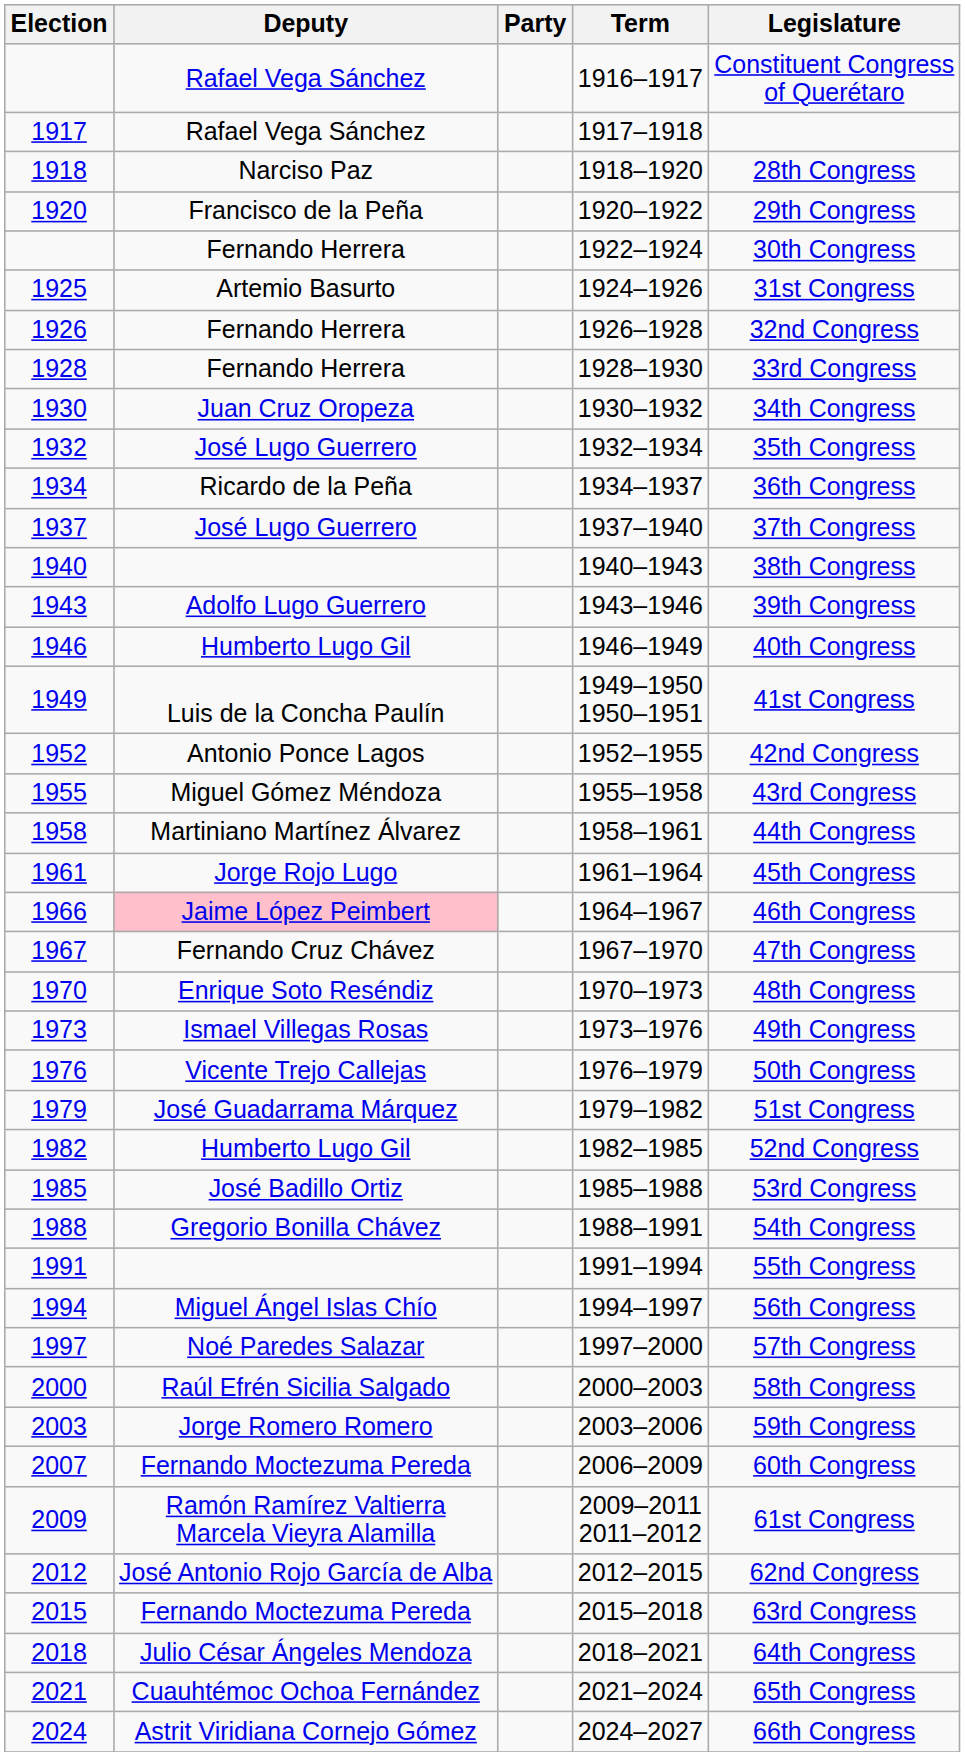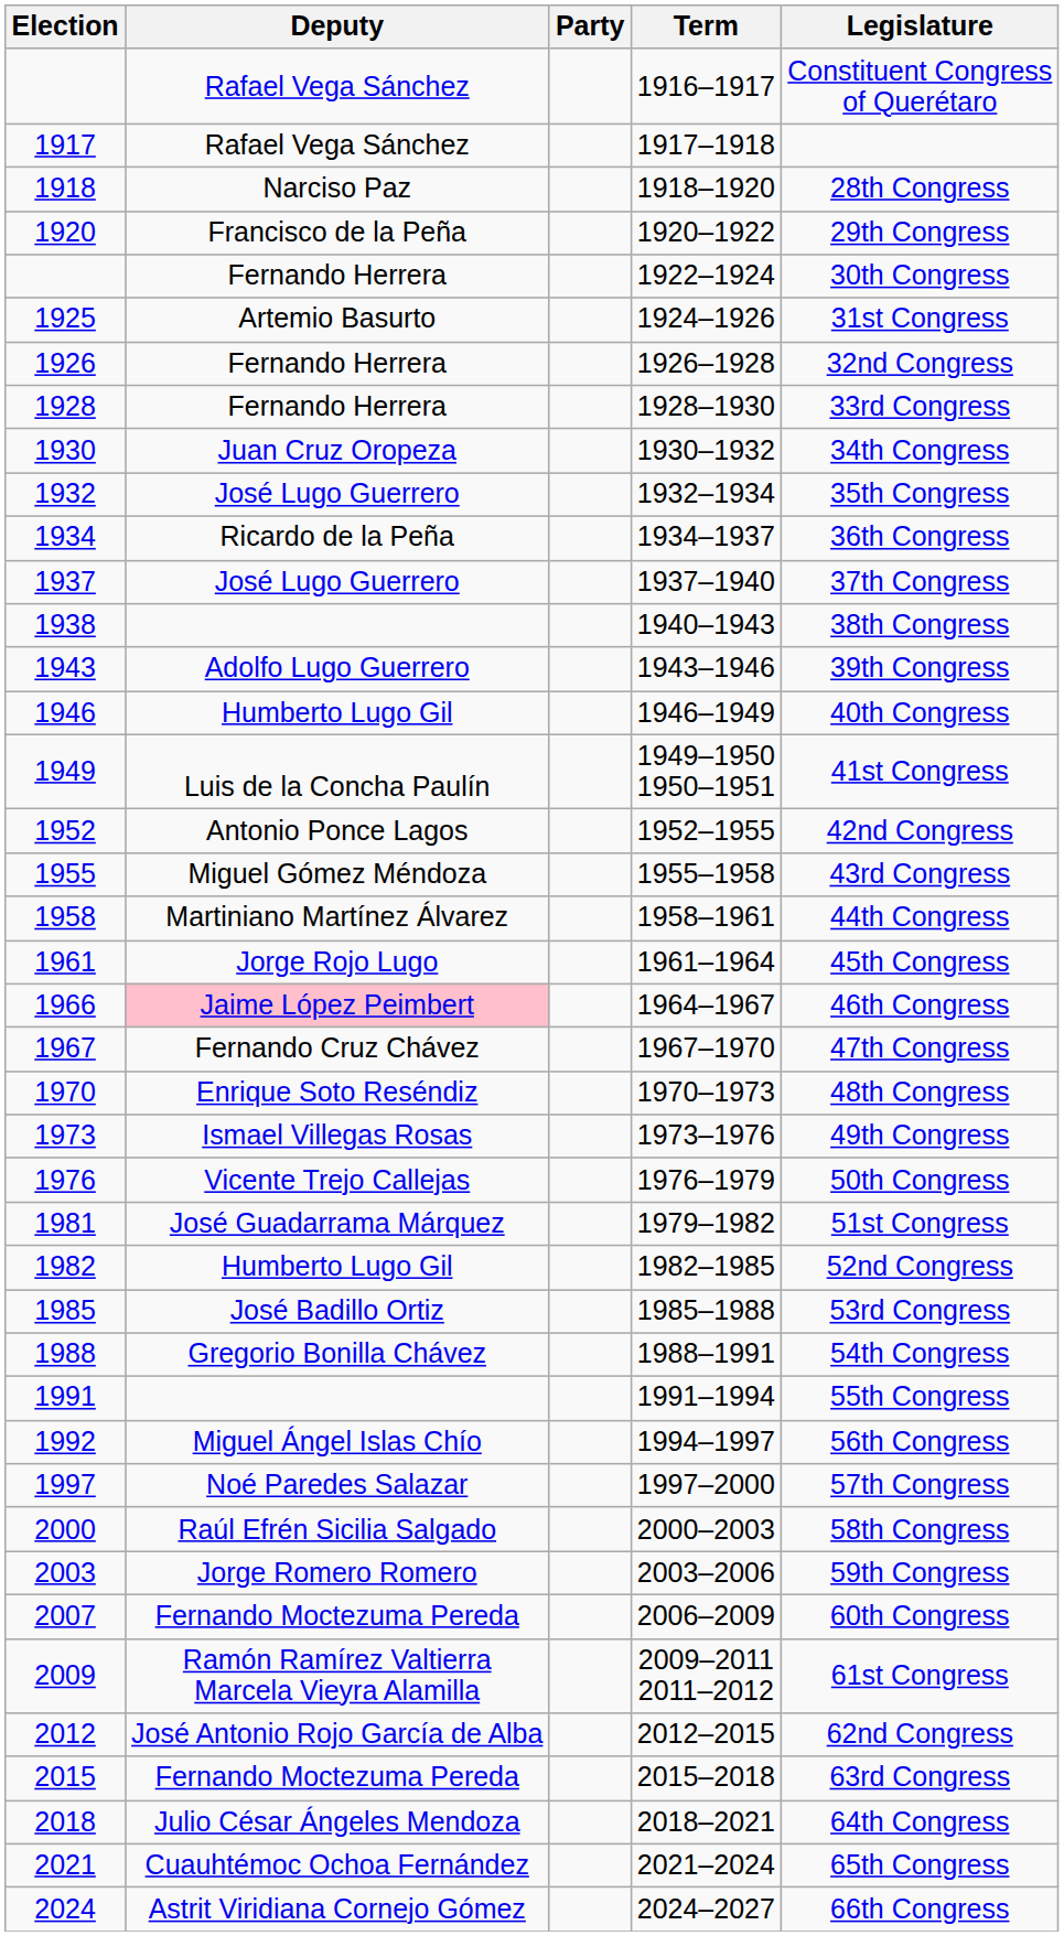 <table class="wikitable sortable" style="text-align: center">
 <tr>
 <th>Election</th>
 <th class="unsortable">Deputy</th>
 <th class="unsortable">Party</th>
 <th class="unsortable">Term</th>
 <th class="unsortable">Legislature</th>
 </tr>
 <tr>
 <td></td>
 <td><a href='#'>Rafael Vega Sánchez</a></td>
 <td></td>
 <td>1916–1917</td>
 <td><a href='#'>Constituent Congress<br>of Querétaro</a></td>
 </tr>
 <tr>
 <td><a href='#'>1917</a></td>
 <td>Rafael Vega Sánchez</td>
 <td></td>
 <td>1917–1918</td>
 <td></td>
 </tr>
 <tr>
 <td><a href='#'>1918</a></td>
 <td>Narciso Paz</td>
 <td></td>
 <td>1918–1920</td>
 <td><a href='#'>28th Congress</a></td>
 </tr>
 <tr>
 <td><a href='#'>1920</a></td>
 <td>Francisco de la Peña</td>
 <td></td>
 <td>1920–1922</td>
 <td><a href='#'>29th Congress</a></td>
 </tr>
 <tr>
 <td></td>
 <td>Fernando Herrera</td>
 <td></td>
 <td>1922–1924</td>
 <td><a href='#'>30th Congress</a></td>
 </tr>
 <tr>
 <td><a href='#'>1925</a></td>
 <td>Artemio Basurto</td>
 <td></td>
 <td>1924–1926</td>
 <td><a href='#'>31st Congress</a></td>
 </tr>
 <tr>
 <td><a href='#'>1926</a></td>
 <td>Fernando Herrera</td>
 <td></td>
 <td>1926–1928</td>
 <td><a href='#'>32nd Congress</a></td>
 </tr>
 <tr>
 <td><a href='#'>1928</a></td>
 <td>Fernando Herrera</td>
 <td></td>
 <td>1928–1930</td>
 <td><a href='#'>33rd Congress</a></td>
 </tr>
 <tr>
 <td><a href='#'>1930</a></td>
 <td><a href='#'>Juan Cruz Oropeza</a></td>
 <td></td>
 <td>1930–1932</td>
 <td><a href='#'>34th Congress</a></td>
 </tr>
 <tr>
 <td><a href='#'>1932</a></td>
 <td><a href='#'>José Lugo Guerrero</a></td>
 <td></td>
 <td>1932–1934</td>
 <td><a href='#'>35th Congress</a></td>
 </tr>
 <tr>
 <td><a href='#'>1934</a></td>
 <td>Ricardo de la Peña</td>
 <td></td>
 <td>1934–1937</td>
 <td><a href='#'>36th Congress</a></td>
 </tr>
 <tr>
 <td><a href='#'>1937</a></td>
 <td><a href='#'>José Lugo Guerrero</a></td>
 <td></td>
 <td>1937–1940</td>
 <td><a href='#'>37th Congress</a></td>
 </tr>
 <tr>
-<td><a href='#'>1940</a></td>
+<td><a href='#'>1938</a></td>
 <td></td>
 <td></td>
 <td>1940–1943</td>
 <td><a href='#'>38th Congress</a></td>
 </tr>
 <tr>
 <td><a href='#'>1943</a></td>
 <td><a href='#'>Adolfo Lugo Guerrero</a></td>
 <td></td>
 <td>1943–1946</td>
 <td><a href='#'>39th Congress</a></td>
 </tr>
 <tr>
 <td><a href='#'>1946</a></td>
 <td><a href='#'>Humberto Lugo Gil</a></td>
 <td></td>
 <td>1946–1949</td>
 <td><a href='#'>40th Congress</a></td>
 </tr>
 <tr>
 <td><a href='#'>1949</a></td>
 <td><br>Luis de la Concha Paulín</td>
 <td></td>
 <td>1949–1950<br>1950–1951</td>
 <td><a href='#'>41st Congress</a></td>
 </tr>
 <tr>
 <td><a href='#'>1952</a></td>
 <td>Antonio Ponce Lagos</td>
 <td></td>
 <td>1952–1955</td>
 <td><a href='#'>42nd Congress</a></td>
 </tr>
 <tr>
 <td><a href='#'>1955</a></td>
 <td>Miguel Gómez Méndoza</td>
 <td></td>
 <td>1955–1958</td>
 <td><a href='#'>43rd Congress</a></td>
 </tr>
 <tr>
 <td><a href='#'>1958</a></td>
 <td>Martiniano Martínez Álvarez</td>
 <td></td>
 <td>1958–1961</td>
 <td><a href='#'>44th Congress</a></td>
 </tr>
 <tr>
 <td><a href='#'>1961</a></td>
 <td><a href='#'>Jorge Rojo Lugo</a></td>
 <td></td>
 <td>1961–1964</td>
 <td><a href='#'>45th Congress</a></td>
 </tr>
 <tr>
 <td><a href='#'>1966</a></td>
 <td style="background: pink;"><a href='#'>Jaime López Peimbert</a></td>
 <td></td>
 <td>1964–1967</td>
 <td><a href='#'>46th Congress</a></td>
 </tr>
 <tr>
 <td><a href='#'>1967</a></td>
 <td>Fernando Cruz Chávez</td>
 <td></td>
 <td>1967–1970</td>
 <td><a href='#'>47th Congress</a></td>
 </tr>
 <tr>
 <td><a href='#'>1970</a></td>
 <td><a href='#'>Enrique Soto Reséndiz</a></td>
 <td></td>
 <td>1970–1973</td>
 <td><a href='#'>48th Congress</a></td>
 </tr>
 <tr>
 <td><a href='#'>1973</a></td>
 <td><a href='#'>Ismael Villegas Rosas</a></td>
 <td></td>
 <td>1973–1976</td>
 <td><a href='#'>49th Congress</a></td>
 </tr>
 <tr>
 <td><a href='#'>1976</a></td>
 <td><a href='#'>Vicente Trejo Callejas</a></td>
 <td></td>
 <td>1976–1979</td>
 <td><a href='#'>50th Congress</a></td>
 </tr>
 <tr>
-<td><a href='#'>1979</a></td>
+<td><a href='#'>1981</a></td>
 <td><a href='#'>José Guadarrama Márquez</a></td>
 <td></td>
 <td>1979–1982</td>
 <td><a href='#'>51st Congress</a></td>
 </tr>
 <tr>
 <td><a href='#'>1982</a></td>
 <td><a href='#'>Humberto Lugo Gil</a></td>
 <td></td>
 <td>1982–1985</td>
 <td><a href='#'>52nd Congress</a></td>
 </tr>
 <tr>
 <td><a href='#'>1985</a></td>
 <td><a href='#'>José Badillo Ortiz</a></td>
 <td></td>
 <td>1985–1988</td>
 <td><a href='#'>53rd Congress</a></td>
 </tr>
 <tr>
 <td><a href='#'>1988</a></td>
 <td><a href='#'>Gregorio Bonilla Chávez</a></td>
 <td></td>
 <td>1988–1991</td>
 <td><a href='#'>54th Congress</a></td>
 </tr>
 <tr>
 <td><a href='#'>1991</a></td>
 <td></td>
 <td></td>
 <td>1991–1994</td>
 <td><a href='#'>55th Congress</a></td>
 </tr>
 <tr>
-<td><a href='#'>1994</a></td>
+<td><a href='#'>1992</a></td>
 <td><a href='#'>Miguel Ángel Islas Chío</a></td>
 <td></td>
 <td>1994–1997</td>
 <td><a href='#'>56th Congress</a></td>
 </tr>
 <tr>
 <td><a href='#'>1997</a></td>
 <td><a href='#'>Noé Paredes Salazar</a></td>
 <td></td>
 <td>1997–2000</td>
 <td><a href='#'>57th Congress</a></td>
 </tr>
 <tr>
 <td><a href='#'>2000</a></td>
 <td><a href='#'>Raúl Efrén Sicilia Salgado</a></td>
 <td></td>
 <td>2000–2003</td>
 <td><a href='#'>58th Congress</a></td>
 </tr>
 <tr>
 <td><a href='#'>2003</a></td>
 <td><a href='#'>Jorge Romero Romero</a></td>
 <td></td>
 <td>2003–2006</td>
 <td><a href='#'>59th Congress</a></td>
 </tr>
 <tr>
 <td><a href='#'>2007</a></td>
 <td><a href='#'>Fernando Moctezuma Pereda</a></td>
 <td></td>
 <td>2006–2009</td>
 <td><a href='#'>60th Congress</a></td>
 </tr>
 <tr>
 <td><a href='#'>2009</a></td>
 <td><a href='#'>Ramón Ramírez Valtierra</a><br><a href='#'>Marcela Vieyra Alamilla</a></td>
 <td></td>
 <td>2009–2011<br>2011–2012</td>
 <td><a href='#'>61st Congress</a></td>
 </tr>
 <tr>
 <td><a href='#'>2012</a></td>
 <td><a href='#'>José Antonio Rojo García de Alba</a></td>
 <td></td>
 <td>2012–2015</td>
 <td><a href='#'>62nd Congress</a></td>
 </tr>
 <tr>
 <td><a href='#'>2015</a></td>
 <td><a href='#'>Fernando Moctezuma Pereda</a></td>
 <td></td>
 <td>2015–2018</td>
 <td><a href='#'>63rd Congress</a></td>
 </tr>
 <tr>
 <td><a href='#'>2018</a></td>
 <td><a href='#'>Julio César Ángeles Mendoza</a></td>
 <td></td>
 <td>2018–2021</td>
 <td><a href='#'>64th Congress</a></td>
 </tr>
 <tr>
 <td><a href='#'>2021</a></td>
 <td><a href='#'>Cuauhtémoc Ochoa Fernández</a></td>
 <td></td>
 <td>2021–2024</td>
 <td><a href='#'>65th Congress</a></td>
 </tr>
 <tr>
 <td><a href='#'>2024</a></td>
 <td><a href='#'>Astrit Viridiana Cornejo Gómez</a></td>
 <td></td>
 <td>2024–2027</td>
 <td><a href='#'>66th Congress</a></td>
 </tr>
 </table>
